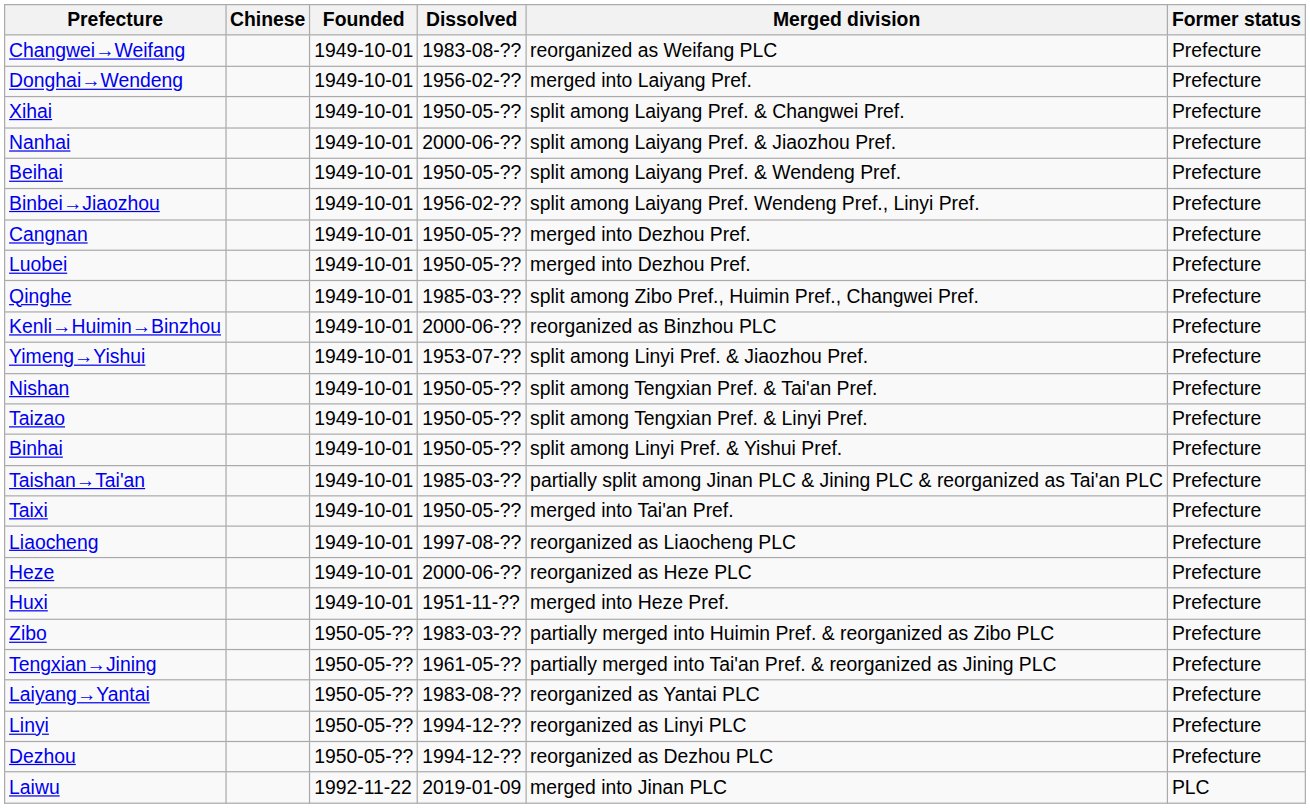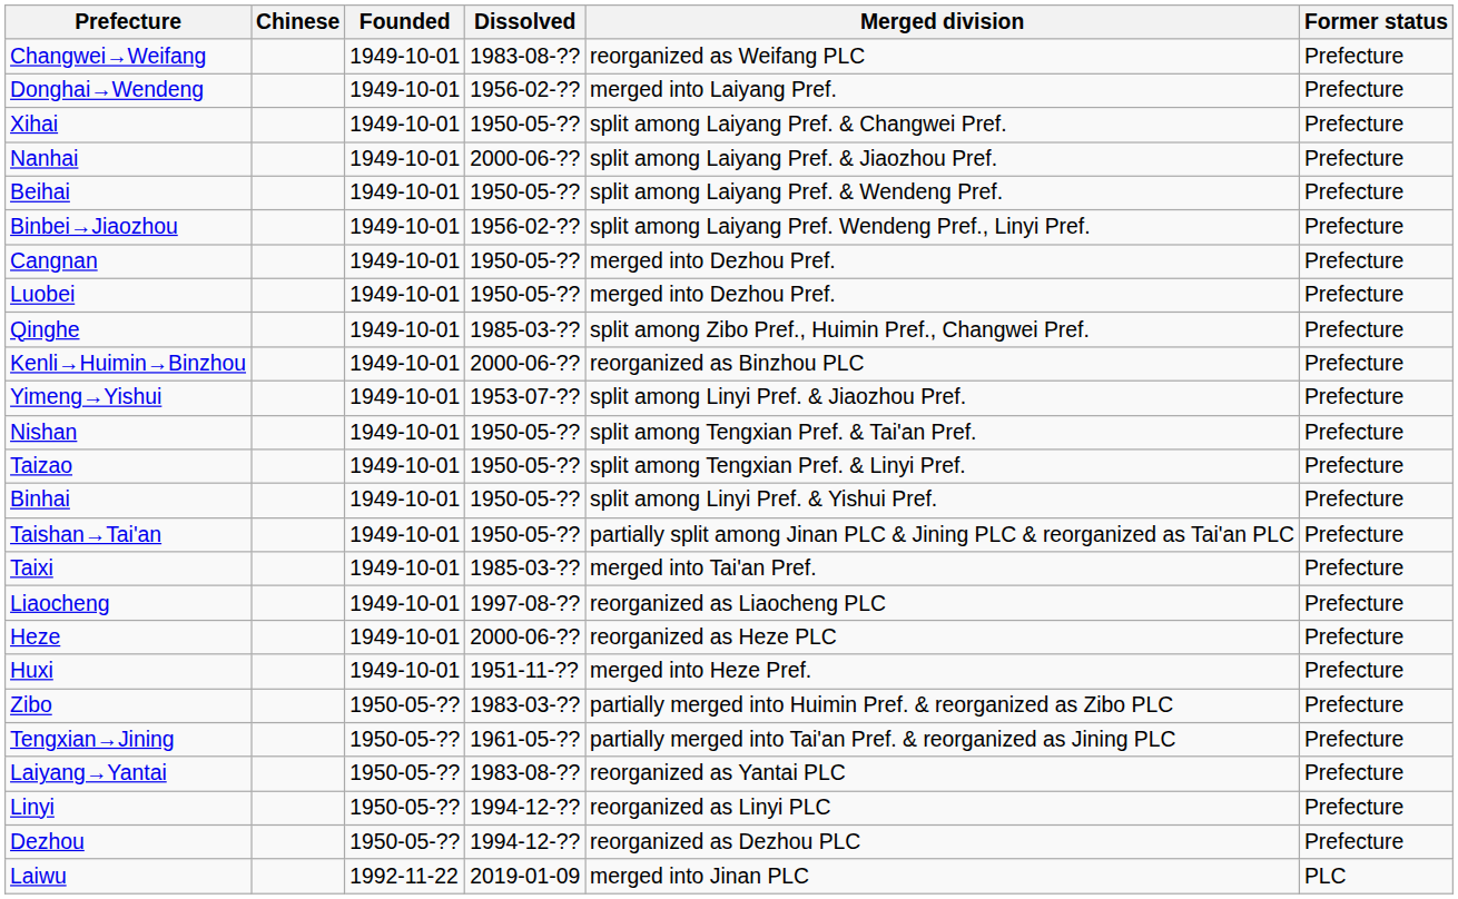 <table class="wikitable sortable">
 <tr>
 <th>Prefecture</th>
 <th>Chinese</th>
 <th>Founded</th>
 <th>Dissolved</th>
 <th>Merged division</th>
 <th>Former status</th>
 </tr>
 <tr>
 <td><a href='#'>Changwei→Weifang</a></td>
 <td><span></span></td>
 <td>1949-10-01</td>
 <td>1983-08-??</td>
 <td>reorganized as Weifang PLC</td>
 <td>Prefecture</td>
 </tr>
 <tr>
 <td><a href='#'>Donghai→Wendeng</a></td>
 <td><span></span></td>
 <td>1949-10-01</td>
 <td>1956-02-??</td>
 <td>merged into Laiyang Pref.</td>
 <td>Prefecture</td>
 </tr>
 <tr>
 <td><a href='#'>Xihai</a></td>
 <td><span></span></td>
 <td>1949-10-01</td>
 <td>1950-05-??</td>
 <td>split among Laiyang Pref. & Changwei Pref.</td>
 <td>Prefecture</td>
 </tr>
 <tr>
 <td><a href='#'>Nanhai</a></td>
 <td><span></span></td>
 <td>1949-10-01</td>
 <td>2000-06-??</td>
 <td>split among Laiyang Pref. & Jiaozhou Pref.</td>
 <td>Prefecture</td>
 </tr>
 <tr>
 <td><a href='#'>Beihai</a></td>
 <td><span></span></td>
 <td>1949-10-01</td>
 <td>1950-05-??</td>
 <td>split among Laiyang Pref. & Wendeng Pref.</td>
 <td>Prefecture</td>
 </tr>
 <tr>
 <td><a href='#'>Binbei→Jiaozhou</a></td>
 <td><span></span></td>
 <td>1949-10-01</td>
 <td>1956-02-??</td>
 <td>split among Laiyang Pref. Wendeng Pref., Linyi Pref.</td>
 <td>Prefecture</td>
 </tr>
 <tr>
 <td><a href='#'>Cangnan</a></td>
 <td><span></span></td>
 <td>1949-10-01</td>
 <td>1950-05-??</td>
 <td>merged into Dezhou Pref.</td>
 <td>Prefecture</td>
 </tr>
 <tr>
 <td><a href='#'>Luobei</a></td>
 <td><span></span></td>
 <td>1949-10-01</td>
 <td>1950-05-??</td>
 <td>merged into Dezhou Pref.</td>
 <td>Prefecture</td>
 </tr>
 <tr>
 <td><a href='#'>Qinghe</a></td>
 <td><span></span></td>
 <td>1949-10-01</td>
 <td>1985-03-??</td>
 <td>split among Zibo Pref., Huimin Pref., Changwei Pref.</td>
 <td>Prefecture</td>
 </tr>
 <tr>
 <td><a href='#'>Kenli→Huimin→Binzhou</a></td>
 <td><span></span></td>
 <td>1949-10-01</td>
 <td>2000-06-??</td>
 <td>reorganized as Binzhou PLC</td>
 <td>Prefecture</td>
 </tr>
 <tr>
 <td><a href='#'>Yimeng→Yishui</a></td>
 <td><span></span></td>
 <td>1949-10-01</td>
 <td>1953-07-??</td>
 <td>split among Linyi Pref. & Jiaozhou Pref.</td>
 <td>Prefecture</td>
 </tr>
 <tr>
 <td><a href='#'>Nishan</a></td>
 <td><span></span></td>
 <td>1949-10-01</td>
 <td>1950-05-??</td>
 <td>split among Tengxian Pref. & Tai'an Pref.</td>
 <td>Prefecture</td>
 </tr>
 <tr>
 <td><a href='#'>Taizao</a></td>
 <td><span></span></td>
 <td>1949-10-01</td>
 <td>1950-05-??</td>
 <td>split among Tengxian Pref. & Linyi Pref.</td>
 <td>Prefecture</td>
 </tr>
 <tr>
 <td><a href='#'>Binhai</a></td>
 <td><span></span></td>
 <td>1949-10-01</td>
 <td>1950-05-??</td>
 <td>split among Linyi Pref. & Yishui Pref.</td>
 <td>Prefecture</td>
 </tr>
 <tr>
 <td><a href='#'>Taishan→Tai'an</a></td>
 <td><span></span></td>
 <td>1949-10-01</td>
-<td>1985-03-??</td>
+<td>1950-05-??</td>
 <td>partially split among Jinan PLC & Jining PLC & reorganized as Tai'an PLC</td>
 <td>Prefecture</td>
 </tr>
 <tr>
 <td><a href='#'>Taixi</a></td>
 <td><span></span></td>
 <td>1949-10-01</td>
-<td>1950-05-??</td>
+<td>1985-03-??</td>
 <td>merged into Tai'an Pref.</td>
 <td>Prefecture</td>
 </tr>
 <tr>
 <td><a href='#'>Liaocheng</a></td>
 <td><span></span></td>
 <td>1949-10-01</td>
 <td>1997-08-??</td>
 <td>reorganized as Liaocheng PLC</td>
 <td>Prefecture</td>
 </tr>
 <tr>
 <td><a href='#'>Heze</a></td>
 <td><span></span></td>
 <td>1949-10-01</td>
 <td>2000-06-??</td>
 <td>reorganized as Heze PLC</td>
 <td>Prefecture</td>
 </tr>
 <tr>
 <td><a href='#'>Huxi</a></td>
 <td><span></span></td>
 <td>1949-10-01</td>
 <td>1951-11-??</td>
 <td>merged into Heze Pref.</td>
 <td>Prefecture</td>
 </tr>
 <tr>
 <td><a href='#'>Zibo</a></td>
 <td><span></span></td>
 <td>1950-05-??</td>
 <td>1983-03-??</td>
 <td>partially merged into Huimin Pref. & reorganized as Zibo PLC</td>
 <td>Prefecture</td>
 </tr>
 <tr>
 <td><a href='#'>Tengxian→Jining</a></td>
 <td><span></span></td>
 <td>1950-05-??</td>
 <td>1961-05-??</td>
 <td>partially merged into Tai'an Pref. & reorganized as Jining PLC</td>
 <td>Prefecture</td>
 </tr>
 <tr>
 <td><a href='#'>Laiyang→Yantai</a></td>
 <td><span></span></td>
 <td>1950-05-??</td>
 <td>1983-08-??</td>
 <td>reorganized as Yantai PLC</td>
 <td>Prefecture</td>
 </tr>
 <tr>
 <td><a href='#'>Linyi</a></td>
 <td><span></span></td>
 <td>1950-05-??</td>
 <td>1994-12-??</td>
 <td>reorganized as Linyi PLC</td>
 <td>Prefecture</td>
 </tr>
 <tr>
 <td><a href='#'>Dezhou</a></td>
 <td><span></span></td>
 <td>1950-05-??</td>
 <td>1994-12-??</td>
 <td>reorganized as Dezhou PLC</td>
 <td>Prefecture</td>
 </tr>
 <tr>
 <td><a href='#'>Laiwu</a></td>
 <td><span></span></td>
 <td>1992-11-22</td>
 <td>2019-01-09</td>
 <td>merged into Jinan PLC</td>
 <td>PLC</td>
 </tr>
 </table>
